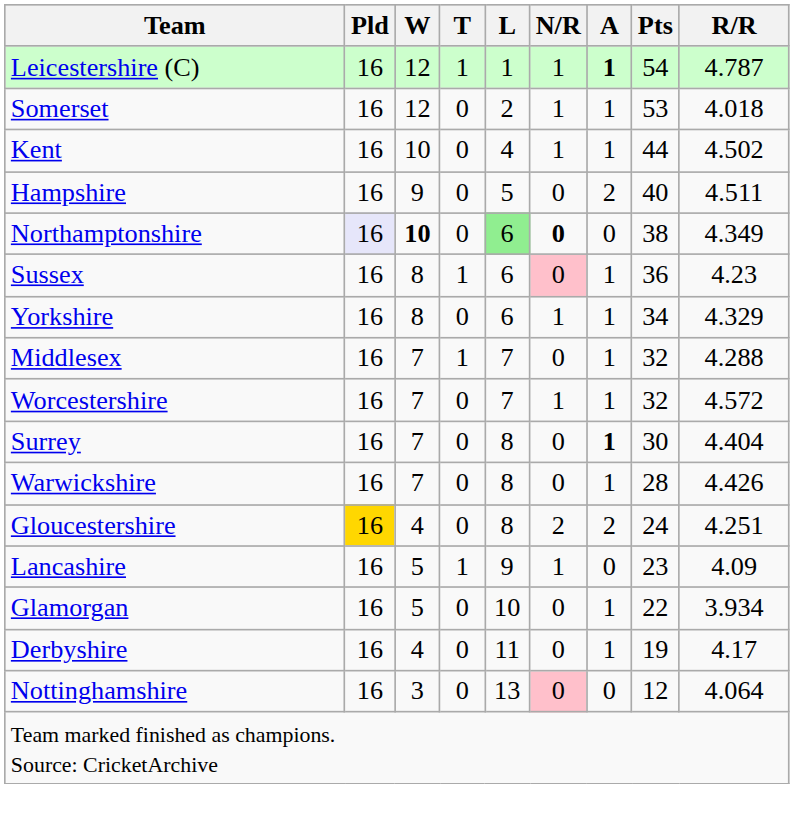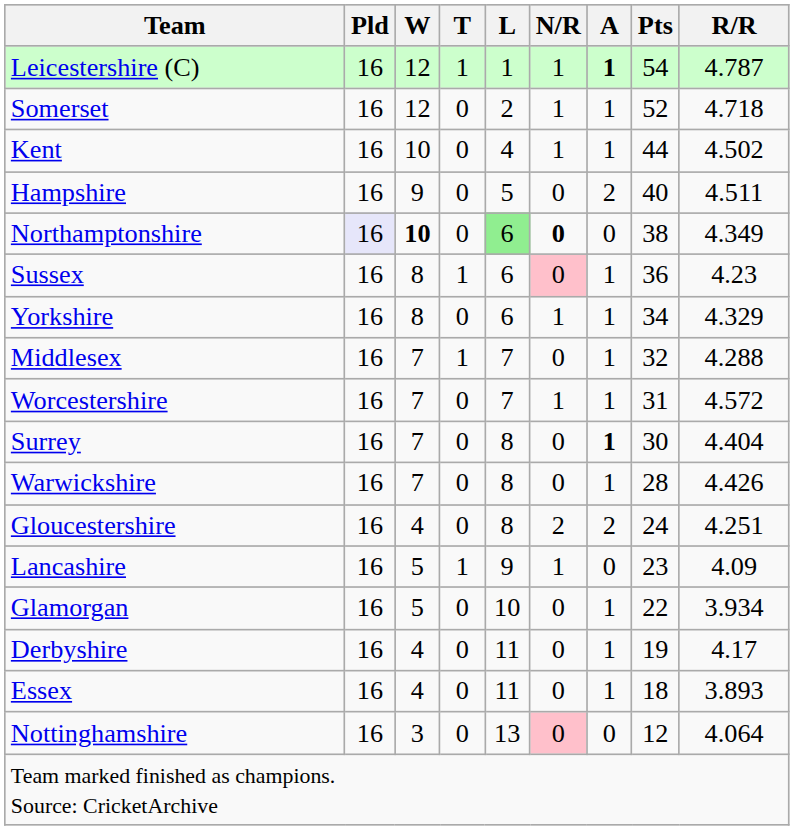 <table class="wikitable" style="text-align: center;">
 <tr>
 <th width=200>Team</th>
 <th width=20>Pld</th>
 <th width=20>W</th>
 <th width=20>T</th>
 <th width=20>L</th>
 <th width=20>N/R</th>
 <th width=20>A</th>
 <th width=20>Pts</th>
 <th width=60>R/R</th>
 </tr>
 <tr bgcolor="#ccffcc">
 <td align=left><a href='#'>Leicestershire</a> (C)</td>
 <td>16</td>
 <td>12</td>
 <td>1</td>
 <td>1</td>
 <td>1</td>
 <td><strong>1</strong></td>
 <td>54</td>
 <td>4.787</td>
 </tr>
 <tr>
 <td align=left><a href='#'>Somerset</a></td>
 <td>16</td>
 <td>12</td>
 <td>0</td>
 <td>2</td>
 <td>1</td>
 <td>1</td>
-<td>53</td>
-<td>4.018</td>
+<td>52</td>
+<td>4.718</td>
 </tr>
 <tr>
 <td align=left><a href='#'>Kent</a></td>
 <td>16</td>
 <td>10</td>
 <td>0</td>
 <td>4</td>
 <td>1</td>
 <td>1</td>
 <td>44</td>
 <td>4.502</td>
 </tr>
 <tr>
 <td align=left><a href='#'>Hampshire</a></td>
 <td>16</td>
 <td>9</td>
 <td>0</td>
 <td>5</td>
 <td>0</td>
 <td>2</td>
 <td>40</td>
 <td>4.511</td>
 </tr>
 <tr>
 <td align=left><a href='#'>Northamptonshire</a></td>
 <td style="background: lavender;">16</td>
 <td><strong>10</strong></td>
 <td>0</td>
 <td style="background: lightgreen;">6</td>
 <td><strong>0</strong></td>
 <td>0</td>
 <td>38</td>
 <td>4.349</td>
 </tr>
 <tr>
 <td align=left><a href='#'>Sussex</a></td>
 <td>16</td>
 <td>8</td>
 <td>1</td>
 <td>6</td>
 <td style="background: pink;">0</td>
 <td>1</td>
 <td>36</td>
 <td>4.23</td>
 </tr>
 <tr>
 <td align=left><a href='#'>Yorkshire</a></td>
 <td>16</td>
 <td>8</td>
 <td>0</td>
 <td>6</td>
 <td>1</td>
 <td>1</td>
 <td>34</td>
 <td>4.329</td>
 </tr>
 <tr>
 <td align=left><a href='#'>Middlesex</a></td>
 <td>16</td>
 <td>7</td>
 <td>1</td>
 <td>7</td>
 <td>0</td>
 <td>1</td>
 <td>32</td>
 <td>4.288</td>
 </tr>
 <tr>
 <td align=left><a href='#'>Worcestershire</a></td>
 <td>16</td>
 <td>7</td>
 <td>0</td>
 <td>7</td>
 <td>1</td>
 <td>1</td>
-<td>32</td>
+<td>31</td>
 <td>4.572</td>
 </tr>
 <tr>
 <td align=left><a href='#'>Surrey</a></td>
 <td>16</td>
 <td>7</td>
 <td>0</td>
 <td>8</td>
 <td>0</td>
 <td><strong>1</strong></td>
 <td>30</td>
 <td>4.404</td>
 </tr>
 <tr>
 <td align=left><a href='#'>Warwickshire</a></td>
 <td>16</td>
 <td>7</td>
 <td>0</td>
 <td>8</td>
 <td>0</td>
 <td>1</td>
 <td>28</td>
 <td>4.426</td>
 </tr>
 <tr>
 <td align=left><a href='#'>Gloucestershire</a></td>
-<td style="background: gold;">16</td>
+<td>16</td>
 <td>4</td>
 <td>0</td>
 <td>8</td>
 <td>2</td>
 <td>2</td>
 <td>24</td>
 <td>4.251</td>
 </tr>
 <tr>
 <td align=left><a href='#'>Lancashire</a></td>
 <td>16</td>
 <td>5</td>
 <td>1</td>
 <td>9</td>
 <td>1</td>
 <td>0</td>
 <td>23</td>
 <td>4.09</td>
 </tr>
 <tr>
 <td align=left><a href='#'>Glamorgan</a></td>
 <td>16</td>
 <td>5</td>
 <td>0</td>
 <td>10</td>
 <td>0</td>
 <td>1</td>
 <td>22</td>
 <td>3.934</td>
 </tr>
 <tr>
 <td align=left><a href='#'>Derbyshire</a></td>
 <td>16</td>
 <td>4</td>
 <td>0</td>
 <td>11</td>
 <td>0</td>
 <td>1</td>
 <td>19</td>
 <td>4.17</td>
 </tr>
 <tr>
+<td align=left><a href='#'>Essex</a></td>
+<td>16</td>
+<td>4</td>
+<td>0</td>
+<td>11</td>
+<td>0</td>
+<td>1</td>
+<td>18</td>
+<td>3.893</td>
+</tr>
+<tr>
 <td align=left><a href='#'>Nottinghamshire</a></td>
 <td>16</td>
 <td>3</td>
 <td>0</td>
 <td>13</td>
 <td style="background: pink;">0</td>
 <td>0</td>
 <td>12</td>
 <td>4.064</td>
 </tr>
 <tr>
 <td colspan="9" align="left"><small>Team marked  finished as champions.<br>Source: CricketArchive</small></td>
 </tr>
 </table>
